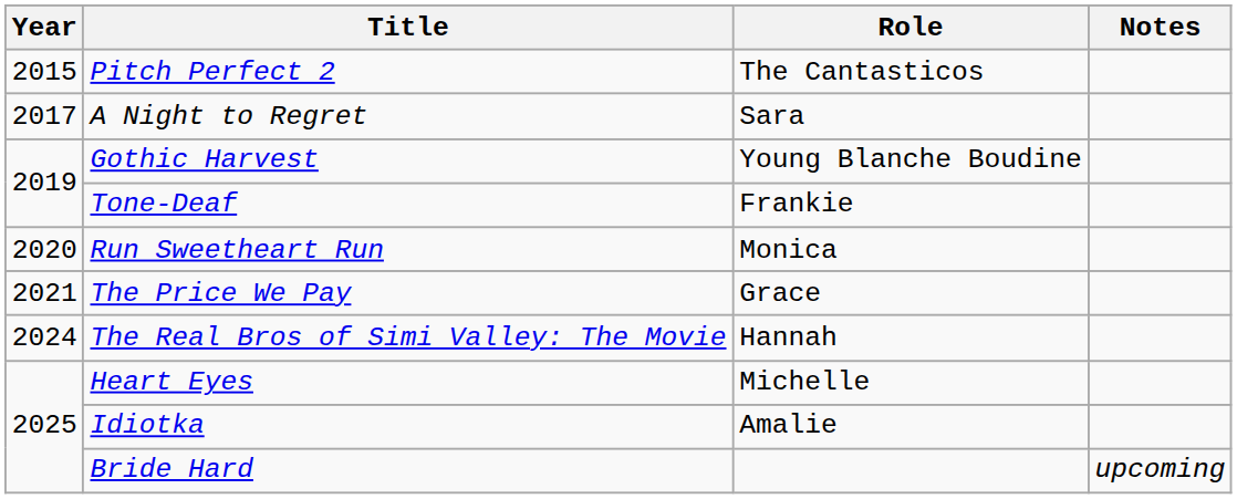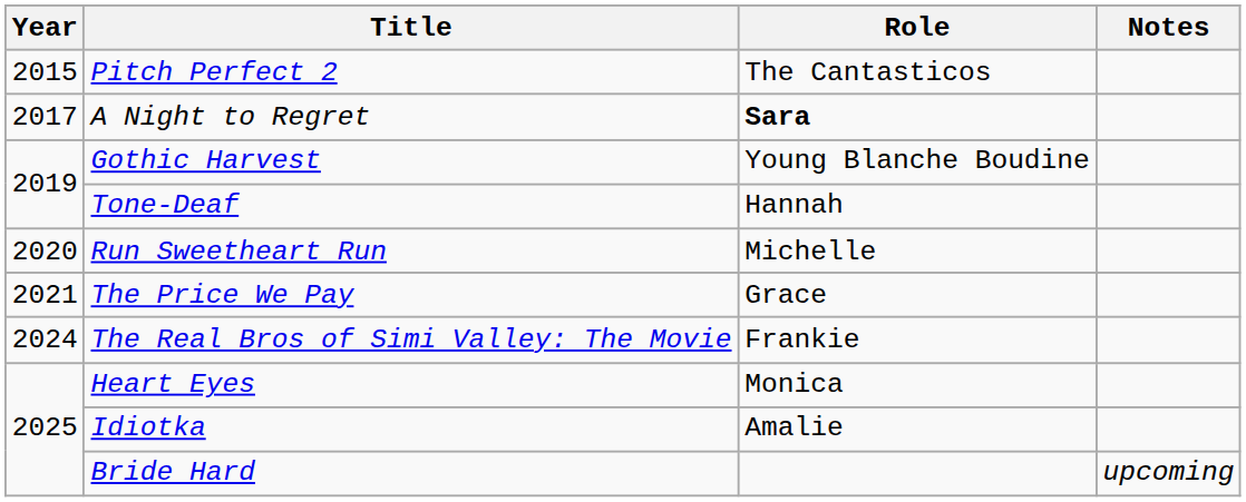 <table class="wikitable sortable">
 <tr>
 <th>Year</th>
 <th>Title</th>
 <th>Role</th>
 <th>Notes</th>
 </tr>
 <tr>
 <td>2015</td>
 <td><em><a href='#'>Pitch Perfect 2</a></em></td>
 <td>The Cantasticos</td>
 <td></td>
 </tr>
 <tr>
 <td>2017</td>
 <td><em>A Night to Regret</em></td>
-<td>Sara</td>
+<td><strong>Sara</strong></td>
 <td></td>
 </tr>
 <tr>
 <td rowspan = 2>2019</td>
 <td><em><a href='#'>Gothic Harvest</a></em></td>
 <td>Young Blanche Boudine</td>
 <td></td>
 </tr>
 <tr>
 <td><em><a href='#'>Tone-Deaf</a></em></td>
-<td>Frankie</td>
+<td>Hannah</td>
 <td></td>
 </tr>
 <tr>
 <td>2020</td>
 <td><em><a href='#'>Run Sweetheart Run</a></em></td>
-<td>Monica</td>
+<td>Michelle</td>
 <td></td>
 </tr>
 <tr>
 <td>2021</td>
 <td><em><a href='#'>The Price We Pay</a></em></td>
 <td>Grace</td>
 <td></td>
 </tr>
 <tr>
 <td>2024</td>
 <td><em><a href='#'>The Real Bros of Simi Valley: The Movie</a></em></td>
-<td>Hannah</td>
+<td>Frankie</td>
 <td></td>
 </tr>
 <tr>
 <td rowspan=3>2025</td>
 <td><em><a href='#'>Heart Eyes</a></em></td>
-<td>Michelle</td>
+<td>Monica</td>
 <td></td>
 </tr>
 <tr>
 <td><em><a href='#'>Idiotka</a></em></td>
 <td>Amalie</td>
 <td></td>
 </tr>
 <tr>
 <td><em><a href='#'>Bride Hard</a></em></td>
 <td></td>
 <td><em>upcoming</em></td>
 </tr>
 </table>
